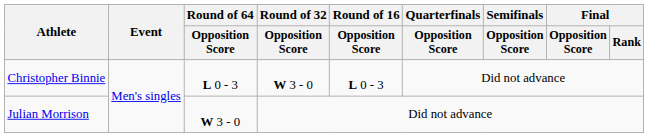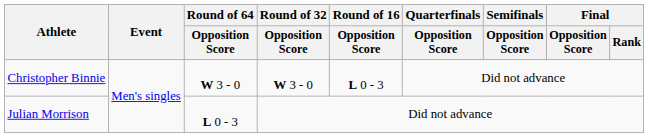 <table class=wikitable style=font-size:90%;text-align:center>
 <tr>
 <th rowspan=2>Athlete</th>
 <th rowspan=2>Event</th>
 <th>Round of 64</th>
 <th>Round of 32</th>
 <th>Round of 16</th>
 <th>Quarterfinals</th>
 <th>Semifinals</th>
 <th colspan=2>Final</th>
 </tr>
 <tr style=font-size:95%>
 <th>Opposition<br>Score</th>
 <th>Opposition<br>Score</th>
 <th>Opposition<br>Score</th>
 <th>Opposition<br>Score</th>
 <th>Opposition<br>Score</th>
 <th>Opposition<br>Score</th>
 <th>Rank</th>
 </tr>
 <tr>
 <td align=left><a href='#'>Christopher Binnie</a></td>
 <td align=left rowspan=2><a href='#'>Men's singles</a></td>
-<td><br> <strong>L</strong> 0 - 3</td>
+<td><br> <strong>W</strong> 3 - 0</td>
 <td><br> <strong>W</strong> 3 - 0</td>
 <td><br><strong>L</strong> 0 - 3</td>
 <td colspan=4>Did not advance</td>
 </tr>
 <tr>
 <td align=left><a href='#'>Julian Morrison</a></td>
-<td><br> <strong>W</strong> 3 - 0</td>
+<td><br> <strong>L</strong> 0 - 3</td>
 <td Colspan=6>Did not advance</td>
 </tr>
 </table>
